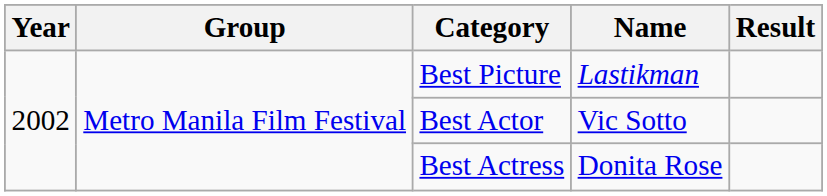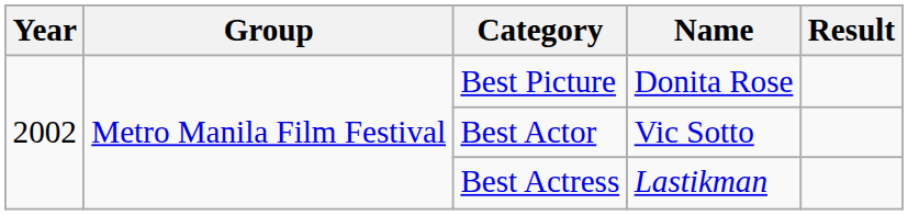 <table | class="wikitable sortable">
 <tr>
 <th>Year</th>
 <th>Group</th>
 <th>Category</th>
 <th>Name</th>
 <th>Result</th>
 </tr>
 <tr>
 <td rowspan="3">2002</td>
 <td rowspan="3"><a href='#'>Metro Manila Film Festival</a></td>
 <td><a href='#'>Best Picture</a></td>
-<td><em><a href='#'>Lastikman</a></em></td>
+<td><a href='#'>Donita Rose</a></td>
 <td></td>
 </tr>
 <tr>
 <td><a href='#'>Best Actor</a></td>
 <td><a href='#'>Vic Sotto</a></td>
 <td></td>
 </tr>
 <tr>
 <td><a href='#'>Best Actress</a></td>
-<td><a href='#'>Donita Rose</a></td>
+<td><em><a href='#'>Lastikman</a></em></td>
 <td></td>
 </tr>
 </table>
